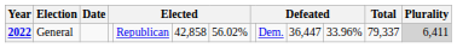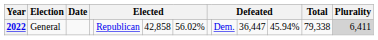 <table class=wikitable>
 <tr>
 <th>Year</th>
 <th>Election</th>
 <th>Date</th>
 <th ! colspan="4">Elected</th>
 <th ! colspan="4">Defeated</th>
 <th>Total</th>
 <th>Plurality</th>
 </tr>
 <tr>
 <th valign="top"><a href='#'>2022</a></th>
 <td valign="top">General</td>
 <td valign="top"></td>
 <td valign="top"></td>
 <td valign="top" ><a href='#'>Republican</a></td>
 <td valign="top" align="right">42,858</td>
 <td valign="top" align="right">56.02%</td>
 <td valign="top"></td>
 <td valign="top" ><a href='#'>Dem.</a></td>
 <td valign="top" align="right">36,447</td>
-<td valign="top" align="right">33.96%</td>
-<td valign="top" align="right">79,337</td>
+<td valign="top" align="right">45.94%</td>
+<td valign="top" align="right">79,338</td>
 <td valign="top" align="right" style="background: lightgrey;">6,411</td>
 </tr>
 </table>
